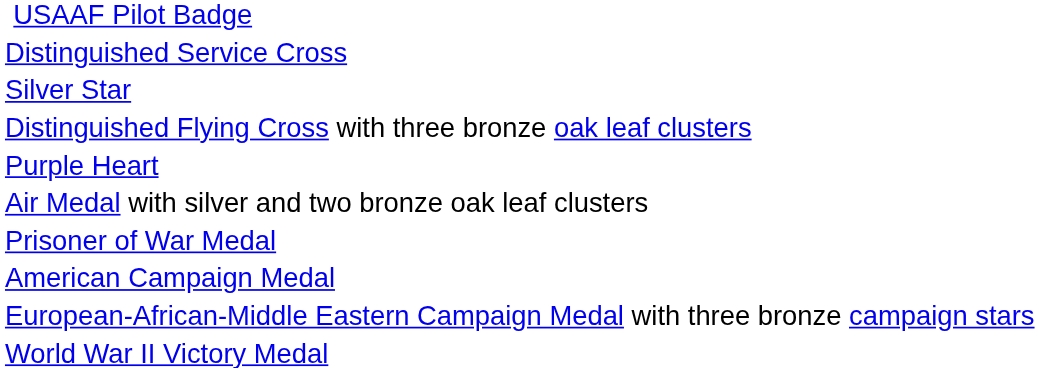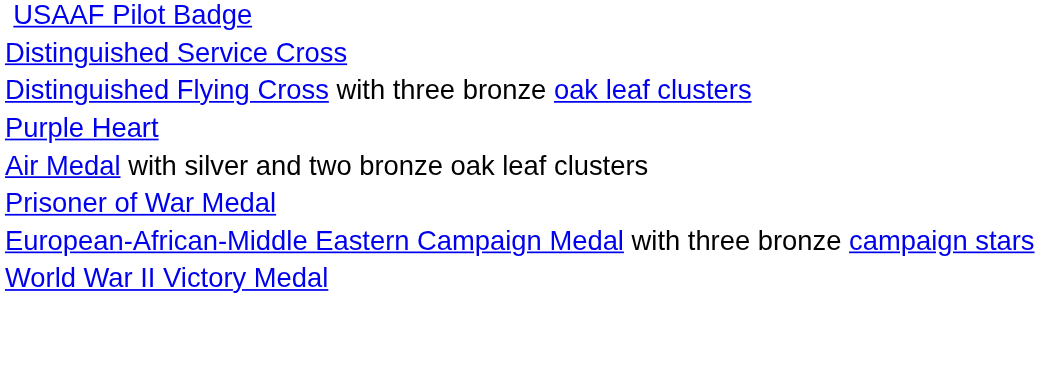 <table>
 <tr>
 <td colspan="2">  <a href='#'>USAAF Pilot Badge</a></td>
 </tr>
 <tr>
 <td></td>
 <td><a href='#'>Distinguished Service Cross</a></td>
-</tr>
-<tr>
-<td></td>
-<td><a href='#'>Silver Star</a></td>
 </tr>
 <tr>
 <td></td>
 <td><a href='#'>Distinguished Flying Cross</a> with three bronze <a href='#'>oak leaf clusters</a></td>
 </tr>
 <tr>
 <td></td>
 <td><a href='#'>Purple Heart</a></td>
 </tr>
 <tr>
 <td></td>
 <td><a href='#'>Air Medal</a> with silver and two bronze oak leaf clusters</td>
 </tr>
 <tr>
 <td></td>
 <td><a href='#'>Prisoner of War Medal</a></td>
 </tr>
 <tr>
 <td></td>
-<td><a href='#'>American Campaign Medal</a></td>
-</tr>
-<tr>
-<td></td>
 <td><a href='#'>European-African-Middle Eastern Campaign Medal</a> with three bronze <a href='#'>campaign stars</a></td>
 </tr>
 <tr>
 <td></td>
 <td><a href='#'>World War II Victory Medal</a></td>
 </tr>
 <tr>
 </tr>
 </table>
